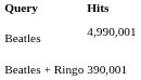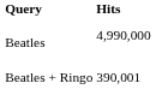 <table>
 <tr>
 <td><br><strong>Query</strong></td>
 <td><br><strong>Hits</strong></td>
 </tr>
 <tr>
 <td><br>Beatles</td>
-<td>4,990,001</td>
+<td>4,990,000</td>
 </tr>
 <tr>
 <td><br>Beatles + Ringo</td>
 <td><br>390,001</td>
 </tr>
 </table>
